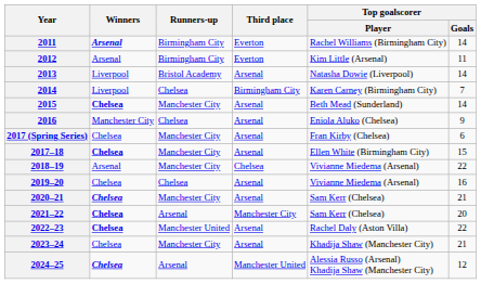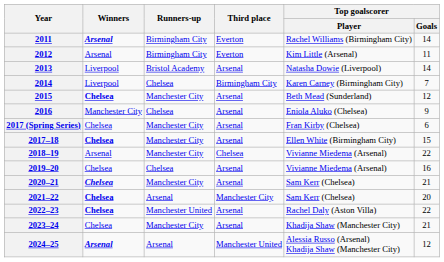 <table class="wikitable sortable plainrowheaders" style="font-size:90%;">
 <tr>
 <th scope=col rowspan=2>Year</th>
 <th scope=col rowspan=2>Winners</th>
 <th scope=col rowspan=2>Runners-up</th>
 <th scope=col rowspan=2>Third place</th>
 <th scope=col colspan=2>Top goalscorer</th>
 </tr>
 <tr>
 <th scope=col>Player</th>
 <th scope=col>Goals</th>
 </tr>
 <tr>
 <th scope=row><a href='#'>2011</a></th>
 <td><strong><a href='#'><em>Arsenal</em></a></strong></td>
 <td><a href='#'>Birmingham City</a></td>
 <td><a href='#'>Everton</a></td>
 <td> <a href='#'>Rachel Williams</a> (Birmingham City)</td>
 <td style="text-align:center">14</td>
 </tr>
 <tr>
 <th scope=row><a href='#'>2012</a></th>
 <td><a href='#'>Arsenal</a></td>
 <td><a href='#'>Birmingham City</a></td>
 <td><a href='#'>Everton</a></td>
 <td> <a href='#'>Kim Little</a> (Arsenal)</td>
 <td style="text-align:center">11</td>
 </tr>
 <tr>
 <th scope=row><a href='#'>2013</a></th>
 <td><a href='#'>Liverpool</a></td>
 <td><a href='#'>Bristol Academy</a></td>
 <td><a href='#'>Arsenal</a></td>
 <td> <a href='#'>Natasha Dowie</a> (Liverpool)</td>
 <td style="text-align:center">14</td>
 </tr>
 <tr>
 <th scope=row><a href='#'>2014</a></th>
 <td><a href='#'>Liverpool</a></td>
 <td><a href='#'>Chelsea</a></td>
 <td><a href='#'>Birmingham City</a></td>
 <td> <a href='#'>Karen Carney</a> (Birmingham City)</td>
 <td style="text-align:center">7</td>
 </tr>
 <tr>
 <th scope=row><a href='#'>2015</a></th>
 <td><strong><a href='#'>Chelsea</a></strong></td>
 <td><a href='#'>Manchester City</a></td>
 <td><a href='#'>Arsenal</a></td>
 <td> <a href='#'>Beth Mead</a> (Sunderland)</td>
-<td style="text-align:center">14</td>
+<td style="text-align:center">12</td>
 </tr>
 <tr>
 <th scope=row><a href='#'>2016</a></th>
 <td><a href='#'>Manchester City</a></td>
 <td><a href='#'>Chelsea</a></td>
 <td><a href='#'>Arsenal</a></td>
 <td> <a href='#'>Eniola Aluko</a> (Chelsea)</td>
 <td style="text-align:center">9</td>
 </tr>
 <tr>
 <th scope=row><a href='#'>2017 (Spring Series)</a></th>
 <td><a href='#'>Chelsea</a></td>
 <td><a href='#'>Manchester City</a></td>
 <td><a href='#'>Arsenal</a></td>
 <td> <a href='#'>Fran Kirby</a> (Chelsea)</td>
 <td style="text-align:center">6</td>
 </tr>
 <tr>
 <th scope=row><a href='#'>2017–18</a></th>
 <td><strong><a href='#'>Chelsea</a></strong></td>
 <td><a href='#'>Manchester City</a></td>
 <td><a href='#'>Arsenal</a></td>
 <td> <a href='#'>Ellen White</a> (Birmingham City)</td>
 <td style="text-align:center">15</td>
 </tr>
 <tr>
 <th scope=row><a href='#'>2018–19</a></th>
 <td><a href='#'>Arsenal</a></td>
 <td><a href='#'>Manchester City</a></td>
 <td><a href='#'>Chelsea</a></td>
 <td> <a href='#'>Vivianne Miedema</a> (Arsenal)</td>
 <td style="text-align:center">22</td>
 </tr>
 <tr>
 <th scope=row><a href='#'>2019–20</a></th>
 <td><a href='#'>Chelsea</a></td>
 <td><a href='#'>Chelsea</a></td>
 <td><a href='#'>Arsenal</a></td>
 <td> <a href='#'>Vivianne Miedema</a> (Arsenal)</td>
 <td style="text-align:center">16</td>
 </tr>
 <tr>
 <th scope=row><a href='#'>2020–21</a></th>
 <td><strong><em><a href='#'>Chelsea</a></em></strong></td>
 <td><a href='#'>Manchester City</a></td>
 <td><a href='#'>Arsenal</a></td>
 <td> <a href='#'>Sam Kerr</a> (Chelsea)</td>
 <td style="text-align:center">21</td>
 </tr>
 <tr>
 <th scope=row><a href='#'>2021–22</a></th>
 <td><strong><a href='#'>Chelsea</a></strong></td>
 <td><a href='#'>Arsenal</a></td>
 <td><a href='#'>Manchester City</a></td>
 <td> <a href='#'>Sam Kerr</a> (Chelsea)</td>
 <td style="text-align:center">20</td>
 </tr>
 <tr>
 <th scope=row><a href='#'>2022–23</a></th>
 <td><strong><a href='#'>Chelsea</a></strong></td>
 <td><a href='#'>Manchester United</a></td>
 <td><a href='#'>Arsenal</a></td>
 <td> <a href='#'>Rachel Daly</a> (Aston Villa)</td>
 <td style="text-align:center">22</td>
 </tr>
 <tr>
 <th scope=row><a href='#'>2023–24</a></th>
 <td><a href='#'>Chelsea</a></td>
 <td><a href='#'>Manchester City</a></td>
 <td><a href='#'>Arsenal</a></td>
 <td> <a href='#'>Khadija Shaw</a> (Manchester City)</td>
 <td style="text-align:center">21</td>
 </tr>
 <tr>
 <th scope=row><a href='#'>2024–25</a></th>
-<td><strong><em><a href='#'>Chelsea</a></em></strong></td>
+<td><strong><a href='#'><em>Arsenal</em></a></strong></td>
 <td><a href='#'>Arsenal</a></td>
 <td><a href='#'>Manchester United</a></td>
 <td> <a href='#'>Alessia Russo</a> (Arsenal)<br> <a href='#'>Khadija Shaw</a> (Manchester City)</td>
 <td style="text-align:center">12</td>
 </tr>
 </table>
